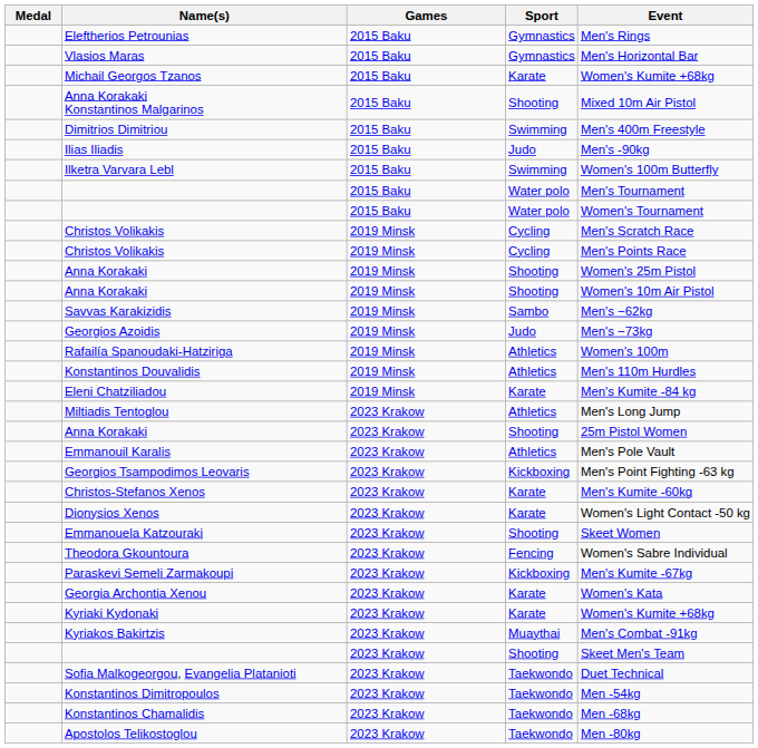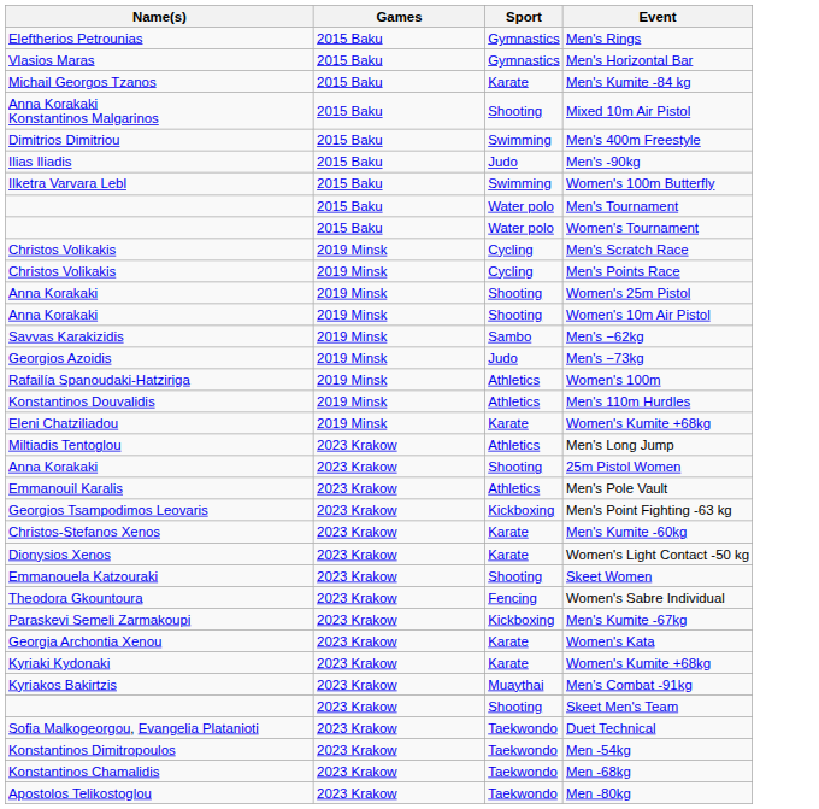 <table class="wikitable sortable" style="font-size: 95%;">
 <tr>
-<th style="width:4em">Medal</th>
 <th style="width:22em">Name(s)</th>
 <th style="width:12em">Games</th>
 <th>Sport</th>
 <th>Event</th>
 </tr>
 <tr>
-<td></td>
 <td><a href='#'>Eleftherios Petrounias</a></td>
 <td> <a href='#'>2015 Baku</a></td>
 <td> <a href='#'>Gymnastics</a></td>
 <td><a href='#'>Men's Rings</a></td>
 </tr>
 <tr>
-<td></td>
 <td><a href='#'>Vlasios Maras</a></td>
 <td> <a href='#'>2015 Baku</a></td>
 <td> <a href='#'>Gymnastics</a></td>
 <td><a href='#'>Men's Horizontal Bar</a></td>
 </tr>
 <tr>
-<td></td>
 <td><a href='#'>Michail Georgos Tzanos</a></td>
 <td> <a href='#'>2015 Baku</a></td>
 <td> <a href='#'>Karate</a></td>
-<td><a href='#'>Women's Kumite +68kg</a></td>
+<td><a href='#'>Men's Kumite -84 kg</a></td>
 </tr>
 <tr>
-<td></td>
 <td><a href='#'>Anna Korakaki</a><br><a href='#'>Konstantinos Malgarinos</a></td>
 <td> <a href='#'>2015 Baku</a></td>
 <td> <a href='#'>Shooting</a></td>
 <td><a href='#'>Mixed 10m Air Pistol</a></td>
 </tr>
 <tr>
-<td></td>
 <td><a href='#'>Dimitrios Dimitriou</a></td>
 <td> <a href='#'>2015 Baku</a></td>
 <td> <a href='#'>Swimming</a></td>
 <td><a href='#'>Men's 400m Freestyle</a></td>
 </tr>
 <tr>
-<td></td>
 <td><a href='#'>Ilias Iliadis</a></td>
 <td> <a href='#'>2015 Baku</a></td>
 <td> <a href='#'>Judo</a></td>
 <td><a href='#'>Men's -90kg</a></td>
 </tr>
 <tr>
-<td></td>
 <td><a href='#'>Ilketra Varvara Lebl</a></td>
 <td> <a href='#'>2015 Baku</a></td>
 <td> <a href='#'>Swimming</a></td>
 <td><a href='#'>Women's 100m Βutterfly</a></td>
 </tr>
 <tr>
 <td></td>
-<td></td>
 <td> <a href='#'>2015 Baku</a></td>
 <td> <a href='#'>Water polo</a></td>
 <td><a href='#'>Men's Tournament</a></td>
 </tr>
 <tr>
 <td></td>
-<td></td>
 <td> <a href='#'>2015 Baku</a></td>
 <td> <a href='#'>Water polo</a></td>
 <td><a href='#'>Women's Tournament</a></td>
 </tr>
 <tr>
-<td></td>
 <td><a href='#'>Christos Volikakis</a></td>
 <td> <a href='#'>2019 Minsk</a></td>
 <td> <a href='#'>Cycling</a></td>
 <td><a href='#'>Men's Scratch Race</a></td>
 </tr>
 <tr>
-<td></td>
 <td><a href='#'>Christos Volikakis</a></td>
 <td> <a href='#'>2019 Minsk</a></td>
 <td> <a href='#'>Cycling</a></td>
 <td><a href='#'>Men's Points Race</a></td>
 </tr>
 <tr>
-<td></td>
 <td><a href='#'>Anna Korakaki</a></td>
 <td> <a href='#'>2019 Minsk</a></td>
 <td> <a href='#'>Shooting</a></td>
 <td><a href='#'>Women's 25m Pistol</a></td>
 </tr>
 <tr>
-<td></td>
 <td><a href='#'>Anna Korakaki</a></td>
 <td> <a href='#'>2019 Minsk</a></td>
 <td> <a href='#'>Shooting</a></td>
 <td><a href='#'>Women's 10m Air Pistol</a></td>
 </tr>
 <tr>
-<td></td>
 <td><a href='#'>Savvas Karakizidis</a></td>
 <td> <a href='#'>2019 Minsk</a></td>
 <td> <a href='#'>Sambo</a></td>
 <td><a href='#'>Men's −62kg</a></td>
 </tr>
 <tr>
-<td></td>
 <td><a href='#'>Georgios Azoidis</a></td>
 <td> <a href='#'>2019 Minsk</a></td>
 <td> <a href='#'>Judo</a></td>
 <td><a href='#'>Men's −73kg</a></td>
 </tr>
 <tr>
-<td></td>
 <td><a href='#'>Rafailía Spanoudaki-Hatziriga</a></td>
 <td> <a href='#'>2019 Minsk</a></td>
 <td> <a href='#'>Athletics</a></td>
 <td><a href='#'>Women's 100m</a></td>
 </tr>
 <tr>
-<td></td>
 <td><a href='#'>Konstantinos Douvalidis</a></td>
 <td> <a href='#'>2019 Minsk</a></td>
 <td> <a href='#'>Athletics</a></td>
 <td><a href='#'>Men's 110m Hurdles</a></td>
 </tr>
 <tr>
-<td></td>
 <td><a href='#'>Eleni Chatziliadou</a></td>
 <td> <a href='#'>2019 Minsk</a></td>
 <td> <a href='#'>Karate</a></td>
-<td><a href='#'>Men's Kumite -84 kg</a></td>
+<td><a href='#'>Women's Kumite +68kg</a></td>
 </tr>
 <tr>
-<td></td>
 <td><a href='#'>Miltiadis Tentoglou</a></td>
 <td> <a href='#'>2023 Krakow</a></td>
 <td> <a href='#'>Athletics</a></td>
 <td>Men's Long Jump</td>
 </tr>
 <tr>
-<td></td>
 <td><a href='#'>Anna Korakaki</a></td>
 <td> <a href='#'>2023 Krakow</a></td>
 <td> <a href='#'>Shooting</a></td>
 <td><a href='#'>25m Pistol Women</a></td>
 </tr>
 <tr>
-<td></td>
 <td><a href='#'>Emmanouil Karalis</a></td>
 <td> <a href='#'>2023 Krakow</a></td>
 <td> <a href='#'>Athletics</a></td>
 <td>Men's Pole Vault</td>
 </tr>
 <tr>
-<td></td>
 <td><a href='#'>Georgios Tsampodimos Leovaris</a></td>
 <td> <a href='#'>2023 Krakow</a></td>
 <td> <a href='#'>Kickboxing</a></td>
 <td>Men's Point Fighting -63 kg</td>
 </tr>
 <tr>
-<td></td>
 <td><a href='#'>Christos-Stefanos Xenos</a></td>
 <td> <a href='#'>2023 Krakow</a></td>
 <td> <a href='#'>Karate</a></td>
 <td><a href='#'>Men's Kumite -60kg</a></td>
 </tr>
 <tr>
-<td></td>
 <td><a href='#'>Dionysios Xenos</a></td>
 <td> <a href='#'>2023 Krakow</a></td>
 <td> <a href='#'>Karate</a></td>
 <td>Women's Light Contact -50 kg</td>
 </tr>
 <tr>
-<td></td>
 <td><a href='#'>Emmanouela Katzouraki</a></td>
 <td> <a href='#'>2023 Krakow</a></td>
 <td> <a href='#'>Shooting</a></td>
 <td><a href='#'>Skeet Women</a></td>
 </tr>
 <tr>
-<td></td>
 <td><a href='#'>Theodora Gkountoura</a></td>
 <td> <a href='#'>2023 Krakow</a></td>
 <td> <a href='#'>Fencing</a></td>
 <td>Women's Sabre Individual</td>
 </tr>
 <tr>
-<td></td>
 <td><a href='#'>Paraskevi Semeli Zarmakoupi</a></td>
 <td> <a href='#'>2023 Krakow</a></td>
 <td> <a href='#'>Kickboxing</a></td>
 <td><a href='#'>Men's Kumite -67kg</a></td>
 </tr>
 <tr>
-<td></td>
 <td><a href='#'>Georgia Archontia Xenou</a></td>
 <td> <a href='#'>2023 Krakow</a></td>
 <td> <a href='#'>Karate</a></td>
 <td><a href='#'>Women's Kata</a></td>
 </tr>
 <tr>
-<td></td>
 <td><a href='#'>Kyriaki Kydonaki</a></td>
 <td> <a href='#'>2023 Krakow</a></td>
 <td> <a href='#'>Karate</a></td>
 <td><a href='#'>Women's Kumite +68kg</a></td>
 </tr>
 <tr>
-<td></td>
 <td><a href='#'>Kyriakos Bakirtzis</a></td>
 <td> <a href='#'>2023 Krakow</a></td>
 <td> <a href='#'>Muaythai</a></td>
 <td><a href='#'>Men's Combat -91kg</a></td>
 </tr>
 <tr>
 <td></td>
-<td></td>
 <td> <a href='#'>2023 Krakow</a></td>
 <td> <a href='#'>Shooting</a></td>
 <td><a href='#'>Skeet Men's Team</a></td>
 </tr>
 <tr>
-<td></td>
 <td><a href='#'>Sofia Malkogeorgou</a>, <a href='#'>Evangelia Platanioti</a></td>
 <td> <a href='#'>2023 Krakow</a></td>
 <td> <a href='#'>Taekwondo</a></td>
 <td><a href='#'>Duet Technical</a></td>
 </tr>
 <tr>
-<td></td>
 <td><a href='#'>Konstantinos Dimitropoulos</a></td>
 <td> <a href='#'>2023 Krakow</a></td>
 <td> <a href='#'>Taekwondo</a></td>
 <td><a href='#'>Men -54kg</a></td>
 </tr>
 <tr>
-<td></td>
 <td><a href='#'>Konstantinos Chamalidis</a></td>
 <td> <a href='#'>2023 Krakow</a></td>
 <td> <a href='#'>Taekwondo</a></td>
 <td><a href='#'>Men -68kg</a></td>
 </tr>
 <tr>
-<td></td>
 <td><a href='#'>Apostolos Telikostoglou</a></td>
 <td> <a href='#'>2023 Krakow</a></td>
 <td> <a href='#'>Taekwondo</a></td>
 <td><a href='#'>Men -80kg</a></td>
 </tr>
 </table>
